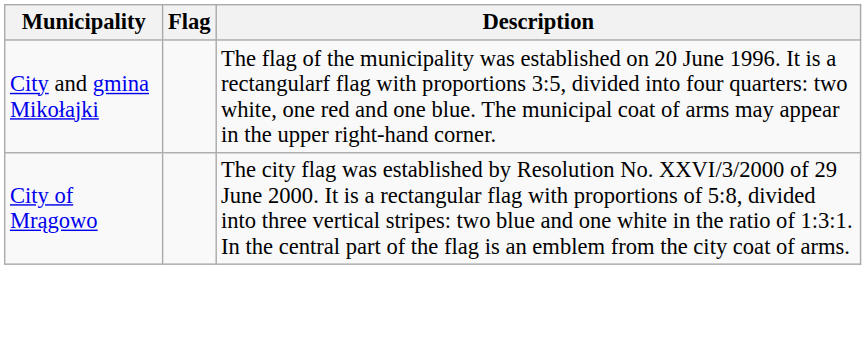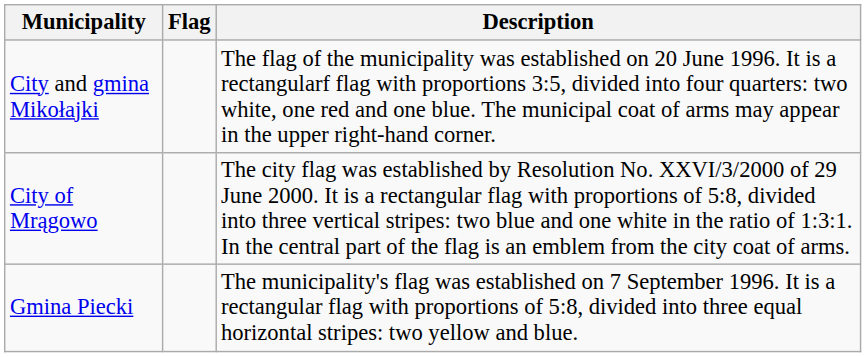 <table class="wikitable">
 <tr>
 <th>Municipality</th>
 <th>Flag</th>
 <th>Description</th>
 </tr>
 <tr>
 <td><a href='#'>City</a> and <a href='#'>gmina Mikołajki</a></td>
 <td></td>
 <td>The flag of the municipality was established on 20 June 1996. It is a rectangularf flag with proportions 3:5, divided into four quarters: two white, one red and one blue. The municipal coat of arms may appear in the upper right-hand corner.</td>
 </tr>
 <tr>
 <td><a href='#'>City of Mrągowo</a></td>
 <td></td>
 <td>The city flag was established by Resolution No. XXVI/3/2000 of 29 June 2000. It is a rectangular flag with proportions of 5:8, divided into three vertical stripes: two blue and one white in the ratio of 1:3:1. In the central part of the flag is an emblem from the city coat of arms.</td>
 </tr>
+<tr>
+<td><a href='#'>Gmina Piecki</a></td>
+<td></td>
+<td>The municipality's flag was established on 7 September 1996. It is a rectangular flag with proportions of 5:8, divided into three equal horizontal stripes: two yellow and blue.</td>
+</tr>
 </table>
